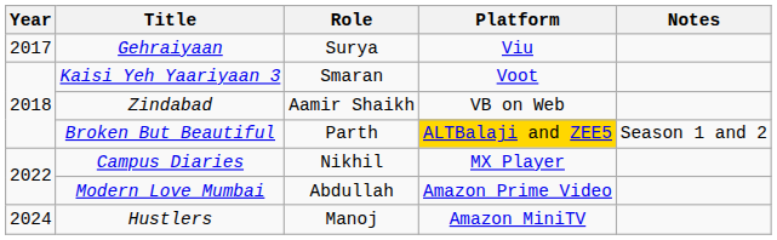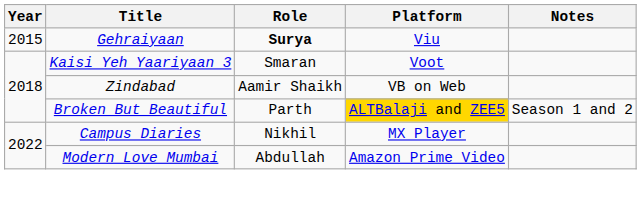 <table class="wikitable sortable" style="text-align:center;">
 <tr>
 <th>Year</th>
 <th>Title</th>
 <th>Role</th>
 <th>Platform</th>
 <th>Notes</th>
 </tr>
 <tr>
-<td>2017</td>
+<td>2015</td>
 <td><em><a href='#'>Gehraiyaan</a></em></td>
-<td>Surya</td>
+<td><strong>Surya</strong></td>
 <td><a href='#'>Viu</a></td>
 <td></td>
 </tr>
 <tr>
 <td rowspan=3>2018</td>
 <td><em><a href='#'>Kaisi Yeh Yaariyaan 3</a></em></td>
 <td>Smaran</td>
 <td><a href='#'>Voot</a></td>
 <td></td>
 </tr>
 <tr>
 <td><em>Zindabad</em></td>
 <td>Aamir Shaikh</td>
 <td>VB on Web</td>
 <td></td>
 </tr>
 <tr>
 <td><em><a href='#'>Broken But Beautiful</a></em></td>
 <td>Parth</td>
 <td style="background: gold;"><a href='#'>ALTBalaji</a> and <a href='#'>ZEE5</a></td>
 <td>Season 1 and 2</td>
 </tr>
 <tr>
 <td rowspan="2">2022</td>
 <td><em><a href='#'>Campus Diaries</a></em></td>
 <td>Nikhil</td>
 <td><a href='#'>MX Player</a></td>
 <td></td>
 </tr>
 <tr>
 <td><em><a href='#'>Modern Love Mumbai</a></em></td>
 <td>Abdullah</td>
 <td><a href='#'>Amazon Prime Video</a></td>
 <td></td>
 </tr>
-<tr>
-<td>2024</td>
-<td><em>Hustlers</em></td>
-<td>Manoj</td>
-<td><a href='#'>Amazon MiniTV</a></td>
-<td></td>
-</tr>
 </table>
